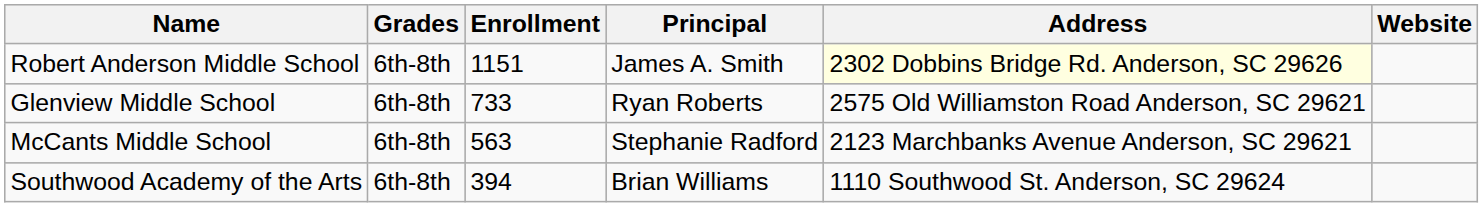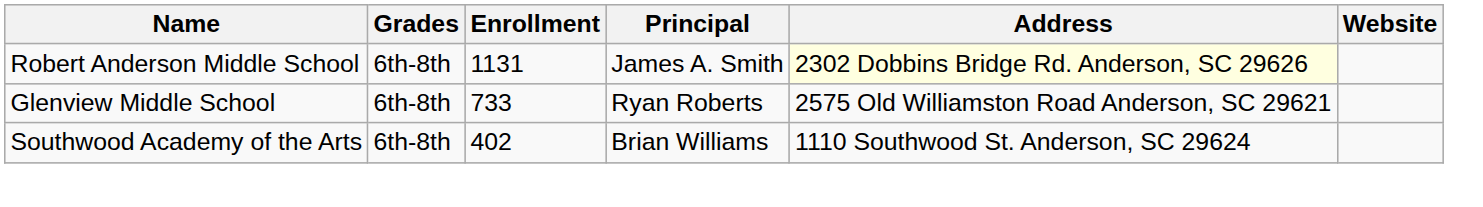 <table class="wikitable">
 <tr>
 <th>Name</th>
 <th>Grades</th>
 <th>Enrollment</th>
 <th>Principal</th>
 <th>Address</th>
 <th>Website</th>
 </tr>
 <tr>
 <td>Robert Anderson Middle School</td>
 <td>6th-8th</td>
-<td>1151</td>
+<td>1131</td>
 <td>James A. Smith</td>
 <td style="background: lightyellow;">2302 Dobbins Bridge Rd. Anderson, SC 29626</td>
 <td></td>
 </tr>
 <tr>
 <td>Glenview Middle School</td>
 <td>6th-8th</td>
 <td>733</td>
 <td>Ryan Roberts</td>
 <td>2575 Old Williamston Road Anderson, SC 29621</td>
 <td></td>
 </tr>
 <tr>
-<td>McCants Middle School</td>
-<td>6th-8th</td>
-<td>563</td>
-<td>Stephanie Radford</td>
-<td>2123 Marchbanks Avenue Anderson, SC 29621</td>
-<td></td>
-</tr>
-<tr>
 <td>Southwood Academy of the Arts</td>
 <td>6th-8th</td>
-<td>394</td>
+<td>402</td>
 <td>Brian Williams</td>
 <td>1110 Southwood St. Anderson, SC 29624</td>
 <td></td>
 </tr>
 </table>
